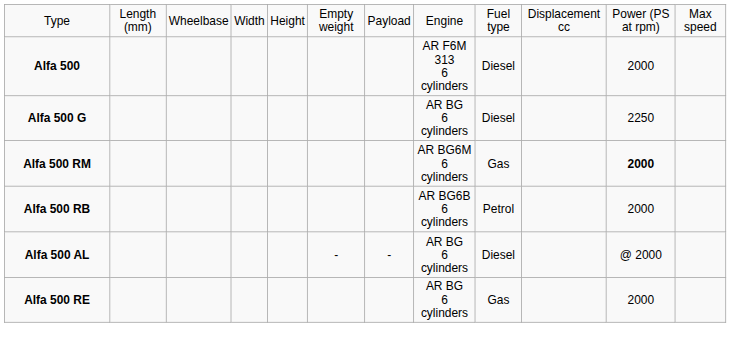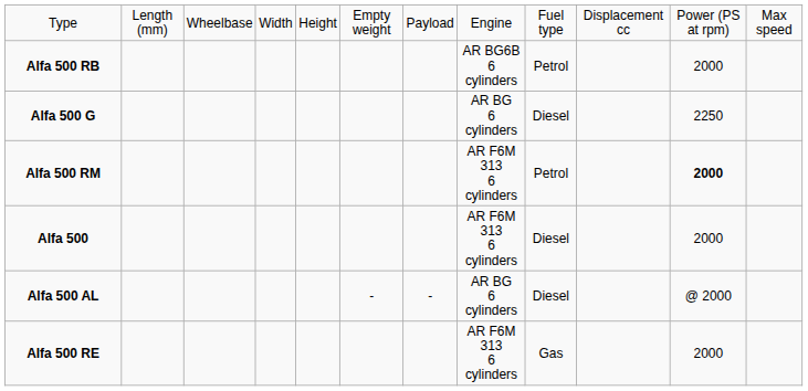 <table class="wikitable" style="text-align:center; font-size:90%;">
 <tr>
 <td>Type</td>
 <td>Length (mm)</td>
 <td>Wheelbase</td>
 <td>Width</td>
 <td>Height</td>
 <td>Empty weight</td>
 <td>Payload</td>
 <td>Engine</td>
 <td>Fuel type</td>
 <td>Displacement cc</td>
 <td>Power (PS at rpm)</td>
 <td>Max speed</td>
 </tr>
 <tr>
-<td width=120px><strong>Alfa 500</strong></td>
+<td width=120px><strong>Alfa 500 RB</strong></td>
 <td></td>
 <td></td>
 <td></td>
 <td></td>
 <td></td>
 <td></td>
-<td>AR F6M 313 <br> 6 cylinders</td>
-<td>Diesel</td>
+<td>AR BG6B <br> 6 cylinders</td>
+<td>Petrol</td>
 <td></td>
 <td> 2000</td>
 <td></td>
 </tr>
 <tr>
 <td width=120px><strong>Alfa 500 G</strong></td>
 <td></td>
 <td></td>
 <td></td>
 <td></td>
 <td></td>
 <td></td>
 <td>AR BG <br> 6 cylinders</td>
 <td>Diesel</td>
 <td></td>
 <td> 2250</td>
 <td></td>
 </tr>
 <tr>
 <td width=120px><strong>Alfa 500 RM</strong></td>
 <td></td>
 <td></td>
 <td></td>
 <td></td>
 <td></td>
 <td></td>
-<td>AR BG6M <br> 6 cylinders</td>
-<td>Gas</td>
+<td>AR F6M 313 <br> 6 cylinders</td>
+<td>Petrol</td>
 <td></td>
 <td><strong> 2000</strong></td>
 <td></td>
 </tr>
 <tr>
-<td width=120px><strong>Alfa 500 RB</strong></td>
+<td width=120px><strong>Alfa 500</strong></td>
 <td></td>
 <td></td>
 <td></td>
 <td></td>
 <td></td>
 <td></td>
-<td>AR BG6B <br> 6 cylinders</td>
-<td>Petrol</td>
+<td>AR F6M 313 <br> 6 cylinders</td>
+<td>Diesel</td>
 <td></td>
 <td> 2000</td>
 <td></td>
 </tr>
 <tr>
 <td width=120px><strong>Alfa 500 AL</strong></td>
 <td></td>
 <td></td>
 <td></td>
 <td></td>
 <td>-</td>
 <td>-</td>
 <td>AR BG <br> 6 cylinders</td>
 <td>Diesel</td>
 <td></td>
 <td> @ 2000</td>
 <td></td>
 </tr>
 <tr>
 <td width=120px><strong>Alfa 500 RE</strong></td>
 <td></td>
 <td></td>
 <td></td>
 <td></td>
 <td></td>
 <td></td>
-<td>AR BG <br> 6 cylinders</td>
+<td>AR F6M 313 <br> 6 cylinders</td>
 <td>Gas</td>
 <td></td>
 <td> 2000</td>
 <td></td>
 </tr>
 </table>
